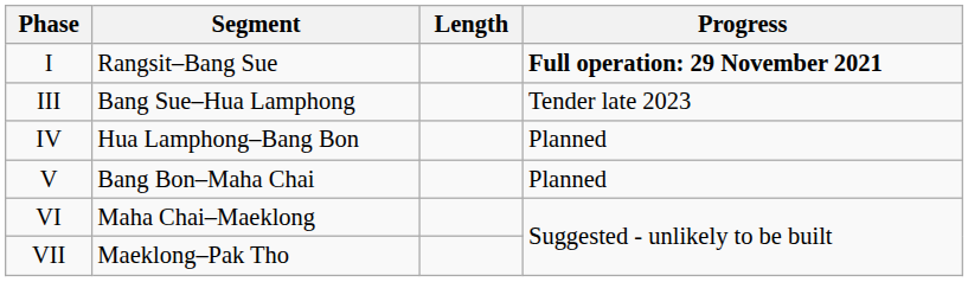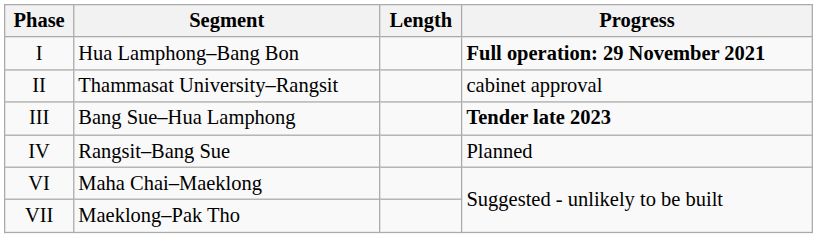 <table class="wikitable" width=50%>
 <tr>
 <th><strong>Phase</strong></th>
 <th><strong>Segment</strong></th>
 <th><strong>Length</strong></th>
 <th><strong>Progress</strong></th>
 </tr>
 <tr>
 <td align=center>I</td>
-<td>Rangsit–Bang Sue</td>
+<td>Hua Lamphong–Bang Bon</td>
 <td></td>
 <td><strong>Full operation: 29 November 2021</strong></td>
+</tr>
+<tr>
+<td align=center>II</td>
+<td>Thammasat University–Rangsit</td>
+<td></td>
+<td>cabinet approval</td>
 </tr>
 <tr>
 <td align=center>III</td>
 <td>Bang Sue–Hua Lamphong</td>
 <td></td>
-<td>Tender late 2023</td>
+<td><strong>Tender late 2023</strong></td>
 </tr>
 <tr>
 <td align=center>IV</td>
-<td>Hua Lamphong–Bang Bon</td>
-<td></td>
-<td>Planned</td>
-</tr>
-<tr>
-<td align=center>V</td>
-<td>Bang Bon–Maha Chai</td>
+<td>Rangsit–Bang Sue</td>
 <td></td>
 <td>Planned</td>
 </tr>
 <tr>
 <td align=center>VI</td>
 <td>Maha Chai–Maeklong</td>
 <td></td>
 <td rowspan=2>Suggested - unlikely to be built</td>
 </tr>
 <tr>
 <td align=center>VII</td>
 <td>Maeklong–Pak Tho</td>
 <td></td>
 </tr>
 </table>
